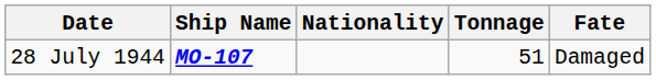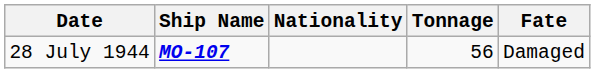 <table class="wikitable sortable">
 <tr>
 <th>Date</th>
 <th>Ship Name</th>
 <th>Nationality</th>
 <th>Tonnage</th>
 <th>Fate</th>
 </tr>
 <tr>
 <td align="right">28 July 1944</td>
 <td align="left"><strong><a href='#'><em>MO-107</em></a></strong></td>
 <td align="left"></td>
-<td align="right">51</td>
+<td align="right">56</td>
 <td align="left">Damaged</td>
 </tr>
 </table>
